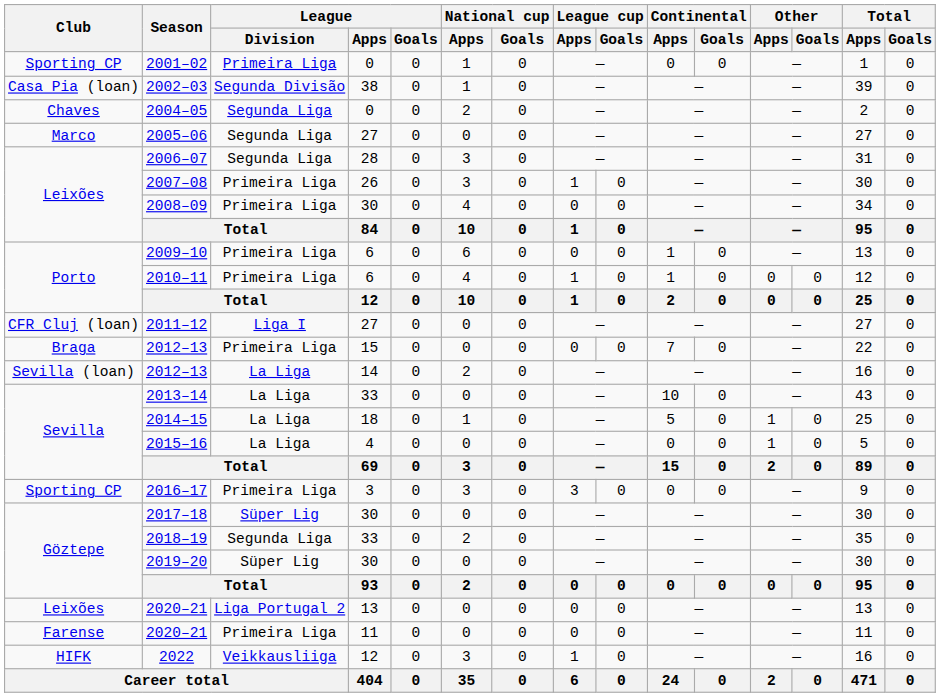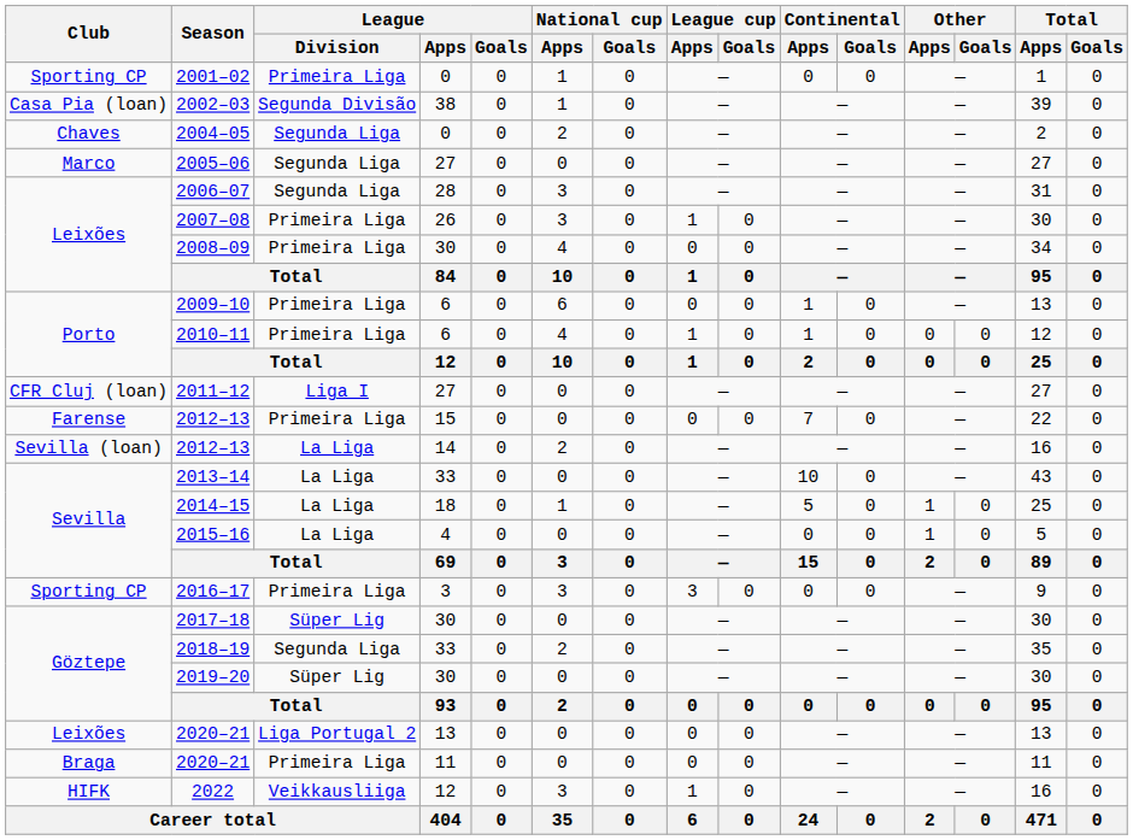 <table class="wikitable" style="text-align: center;">
 <tr>
 <th rowspan="2">Club</th>
 <th rowspan="2">Season</th>
 <th colspan="3">League</th>
 <th colspan="2">National cup</th>
 <th colspan="2">League cup</th>
 <th colspan="2">Continental</th>
 <th colspan="2">Other</th>
 <th colspan="2">Total</th>
 </tr>
 <tr>
 <th>Division</th>
 <th>Apps</th>
 <th>Goals</th>
 <th>Apps</th>
 <th>Goals</th>
 <th>Apps</th>
 <th>Goals</th>
 <th>Apps</th>
 <th>Goals</th>
 <th>Apps</th>
 <th>Goals</th>
 <th>Apps</th>
 <th>Goals</th>
 </tr>
 <tr>
 <td><a href='#'>Sporting CP</a></td>
 <td><a href='#'>2001–02</a></td>
 <td><a href='#'>Primeira Liga</a></td>
 <td>0</td>
 <td>0</td>
 <td>1</td>
 <td>0</td>
 <td colspan="2">—</td>
 <td>0</td>
 <td>0</td>
 <td colspan="2">—</td>
 <td>1</td>
 <td>0</td>
 </tr>
 <tr>
 <td><a href='#'>Casa Pia</a> (loan)</td>
 <td><a href='#'>2002–03</a></td>
 <td><a href='#'>Segunda Divisão</a></td>
 <td>38</td>
 <td>0</td>
 <td>1</td>
 <td>0</td>
 <td colspan="2">—</td>
 <td colspan="2">—</td>
 <td colspan="2">—</td>
 <td>39</td>
 <td>0</td>
 </tr>
 <tr>
 <td><a href='#'>Chaves</a></td>
 <td><a href='#'>2004–05</a></td>
 <td><a href='#'>Segunda Liga</a></td>
 <td>0</td>
 <td>0</td>
 <td>2</td>
 <td>0</td>
 <td colspan="2">—</td>
 <td colspan="2">—</td>
 <td colspan="2">—</td>
 <td>2</td>
 <td>0</td>
 </tr>
 <tr>
 <td><a href='#'>Marco</a></td>
 <td><a href='#'>2005–06</a></td>
 <td>Segunda Liga</td>
 <td>27</td>
 <td>0</td>
 <td>0</td>
 <td>0</td>
 <td colspan="2">—</td>
 <td colspan="2">—</td>
 <td colspan="2">—</td>
 <td>27</td>
 <td>0</td>
 </tr>
 <tr>
 <td rowspan="4"><a href='#'>Leixões</a></td>
 <td><a href='#'>2006–07</a></td>
 <td>Segunda Liga</td>
 <td>28</td>
 <td>0</td>
 <td>3</td>
 <td>0</td>
 <td colspan="2">—</td>
 <td colspan="2">—</td>
 <td colspan="2">—</td>
 <td>31</td>
 <td>0</td>
 </tr>
 <tr>
 <td><a href='#'>2007–08</a></td>
 <td>Primeira Liga</td>
 <td>26</td>
 <td>0</td>
 <td>3</td>
 <td>0</td>
 <td>1</td>
 <td>0</td>
 <td colspan="2">—</td>
 <td colspan="2">—</td>
 <td>30</td>
 <td>0</td>
 </tr>
 <tr>
 <td><a href='#'>2008–09</a></td>
 <td>Primeira Liga</td>
 <td>30</td>
 <td>0</td>
 <td>4</td>
 <td>0</td>
 <td>0</td>
 <td>0</td>
 <td colspan="2">—</td>
 <td colspan="2">—</td>
 <td>34</td>
 <td>0</td>
 </tr>
 <tr>
 <th colspan="2">Total</th>
 <th>84</th>
 <th>0</th>
 <th>10</th>
 <th>0</th>
 <th>1</th>
 <th>0</th>
 <th colspan="2">—</th>
 <th colspan="2">—</th>
 <th>95</th>
 <th>0</th>
 </tr>
 <tr>
 <td rowspan="3"><a href='#'>Porto</a></td>
 <td><a href='#'>2009–10</a></td>
 <td>Primeira Liga</td>
 <td>6</td>
 <td>0</td>
 <td>6</td>
 <td>0</td>
 <td>0</td>
 <td>0</td>
 <td>1</td>
 <td>0</td>
 <td colspan="2">—</td>
 <td>13</td>
 <td>0</td>
 </tr>
 <tr>
 <td><a href='#'>2010–11</a></td>
 <td>Primeira Liga</td>
 <td>6</td>
 <td>0</td>
 <td>4</td>
 <td>0</td>
 <td>1</td>
 <td>0</td>
 <td>1</td>
 <td>0</td>
 <td>0</td>
 <td>0</td>
 <td>12</td>
 <td>0</td>
 </tr>
 <tr>
 <th colspan="2">Total</th>
 <th>12</th>
 <th>0</th>
 <th>10</th>
 <th>0</th>
 <th>1</th>
 <th>0</th>
 <th>2</th>
 <th>0</th>
 <th>0</th>
 <th>0</th>
 <th>25</th>
 <th>0</th>
 </tr>
 <tr>
 <td><a href='#'>CFR Cluj</a> (loan)</td>
 <td><a href='#'>2011–12</a></td>
 <td><a href='#'>Liga I</a></td>
 <td>27</td>
 <td>0</td>
 <td>0</td>
 <td>0</td>
 <td colspan="2">—</td>
 <td colspan="2">—</td>
 <td colspan="2">—</td>
 <td>27</td>
 <td>0</td>
 </tr>
 <tr>
-<td><a href='#'>Braga</a></td>
+<td><a href='#'>Farense</a></td>
 <td><a href='#'>2012–13</a></td>
 <td>Primeira Liga</td>
 <td>15</td>
 <td>0</td>
 <td>0</td>
 <td>0</td>
 <td>0</td>
 <td>0</td>
 <td>7</td>
 <td>0</td>
 <td colspan="2">—</td>
 <td>22</td>
 <td>0</td>
 </tr>
 <tr>
 <td><a href='#'>Sevilla</a> (loan)</td>
 <td><a href='#'>2012–13</a></td>
 <td><a href='#'>La Liga</a></td>
 <td>14</td>
 <td>0</td>
 <td>2</td>
 <td>0</td>
 <td colspan="2">—</td>
 <td colspan="2">—</td>
 <td colspan="2">—</td>
 <td>16</td>
 <td>0</td>
 </tr>
 <tr>
 <td rowspan="4"><a href='#'>Sevilla</a></td>
 <td><a href='#'>2013–14</a></td>
 <td>La Liga</td>
 <td>33</td>
 <td>0</td>
 <td>0</td>
 <td>0</td>
 <td colspan="2">—</td>
 <td>10</td>
 <td>0</td>
 <td colspan="2">—</td>
 <td>43</td>
 <td>0</td>
 </tr>
 <tr>
 <td><a href='#'>2014–15</a></td>
 <td>La Liga</td>
 <td>18</td>
 <td>0</td>
 <td>1</td>
 <td>0</td>
 <td colspan="2">—</td>
 <td>5</td>
 <td>0</td>
 <td>1</td>
 <td>0</td>
 <td>25</td>
 <td>0</td>
 </tr>
 <tr>
 <td><a href='#'>2015–16</a></td>
 <td>La Liga</td>
 <td>4</td>
 <td>0</td>
 <td>0</td>
 <td>0</td>
 <td colspan="2">—</td>
 <td>0</td>
 <td>0</td>
 <td>1</td>
 <td>0</td>
 <td>5</td>
 <td>0</td>
 </tr>
 <tr>
 <th colspan="2">Total</th>
 <th>69</th>
 <th>0</th>
 <th>3</th>
 <th>0</th>
 <th colspan="2">—</th>
 <th>15</th>
 <th>0</th>
 <th>2</th>
 <th>0</th>
 <th>89</th>
 <th>0</th>
 </tr>
 <tr>
 <td><a href='#'>Sporting CP</a></td>
 <td><a href='#'>2016–17</a></td>
 <td>Primeira Liga</td>
 <td>3</td>
 <td>0</td>
 <td>3</td>
 <td>0</td>
 <td>3</td>
 <td>0</td>
 <td>0</td>
 <td>0</td>
 <td colspan="2">—</td>
 <td>9</td>
 <td>0</td>
 </tr>
 <tr>
 <td rowspan="4"><a href='#'>Göztepe</a></td>
 <td><a href='#'>2017–18</a></td>
 <td><a href='#'>Süper Lig</a></td>
 <td>30</td>
 <td>0</td>
 <td>0</td>
 <td>0</td>
 <td colspan="2">—</td>
 <td colspan="2">—</td>
 <td colspan="2">—</td>
 <td>30</td>
 <td>0</td>
 </tr>
 <tr>
 <td><a href='#'>2018–19</a></td>
 <td>Segunda Liga</td>
 <td>33</td>
 <td>0</td>
 <td>2</td>
 <td>0</td>
 <td colspan="2">—</td>
 <td colspan="2">—</td>
 <td colspan="2">—</td>
 <td>35</td>
 <td>0</td>
 </tr>
 <tr>
 <td><a href='#'>2019–20</a></td>
 <td>Süper Lig</td>
 <td>30</td>
 <td>0</td>
 <td>0</td>
 <td>0</td>
 <td colspan="2">—</td>
 <td colspan="2">—</td>
 <td colspan="2">—</td>
 <td>30</td>
 <td>0</td>
 </tr>
 <tr>
 <th colspan="2">Total</th>
 <th>93</th>
 <th>0</th>
 <th>2</th>
 <th>0</th>
 <th>0</th>
 <th>0</th>
 <th>0</th>
 <th>0</th>
 <th>0</th>
 <th>0</th>
 <th>95</th>
 <th>0</th>
 </tr>
 <tr>
 <td><a href='#'>Leixões</a></td>
 <td><a href='#'>2020–21</a></td>
 <td><a href='#'>Liga Portugal 2</a></td>
 <td>13</td>
 <td>0</td>
 <td>0</td>
 <td>0</td>
 <td>0</td>
 <td>0</td>
 <td colspan="2">—</td>
 <td colspan="2">—</td>
 <td>13</td>
 <td>0</td>
 </tr>
 <tr>
-<td><a href='#'>Farense</a></td>
+<td><a href='#'>Braga</a></td>
 <td><a href='#'>2020–21</a></td>
 <td>Primeira Liga</td>
 <td>11</td>
 <td>0</td>
 <td>0</td>
 <td>0</td>
 <td>0</td>
 <td>0</td>
 <td colspan="2">—</td>
 <td colspan="2">—</td>
 <td>11</td>
 <td>0</td>
 </tr>
 <tr>
 <td><a href='#'>HIFK</a></td>
 <td><a href='#'>2022</a></td>
 <td><a href='#'>Veikkausliiga</a></td>
 <td>12</td>
 <td>0</td>
 <td>3</td>
 <td>0</td>
 <td>1</td>
 <td>0</td>
 <td colspan="2">—</td>
 <td colspan="2">—</td>
 <td>16</td>
 <td>0</td>
 </tr>
 <tr>
 <th colspan="3">Career total</th>
 <th>404</th>
 <th>0</th>
 <th>35</th>
 <th>0</th>
 <th>6</th>
 <th>0</th>
 <th>24</th>
 <th>0</th>
 <th>2</th>
 <th>0</th>
 <th>471</th>
 <th>0</th>
 </tr>
 </table>
